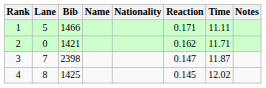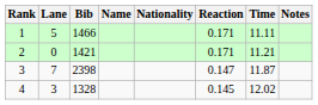 <table class="wikitable sortable" style="text-align:center">
 <tr>
 <th>Rank</th>
 <th>Lane</th>
 <th>Bib</th>
 <th>Name</th>
 <th>Nationality</th>
 <th>Reaction</th>
 <th>Time</th>
 <th>Notes</th>
 </tr>
 <tr bgcolor=ccffcc>
 <td>1</td>
 <td>5</td>
 <td>1466</td>
 <td align=left></td>
 <td align=left></td>
 <td>0.171</td>
 <td>11.11</td>
 <td><strong></strong></td>
 </tr>
 <tr bgcolor=ccffcc>
 <td>2</td>
 <td>0</td>
 <td>1421</td>
 <td align=left></td>
 <td align=left></td>
-<td>0.162</td>
-<td>11.71</td>
+<td>0.171</td>
+<td>11.21</td>
 <td><strong></strong></td>
 </tr>
 <tr>
 <td>3</td>
 <td>7</td>
 <td>2398</td>
 <td align=left></td>
 <td align=left></td>
 <td>0.147</td>
 <td>11.87</td>
 <td></td>
 </tr>
 <tr>
 <td>4</td>
-<td>8</td>
-<td>1425</td>
+<td>3</td>
+<td>1328</td>
 <td align=left></td>
 <td align=left></td>
 <td>0.145</td>
 <td>12.02</td>
 <td></td>
 </tr>
 </table>
